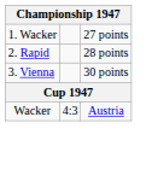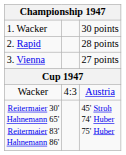 <table class="wikitable float-right">
 <tr>
 <th colspan="3">Championship 1947</th>
 </tr>
 <tr style="vertical-align:top;">
 <td>1. Wacker</td>
 <td></td>
-<td>27 points</td>
+<td>30 points</td>
 </tr>
 <tr style="vertical-align:top;">
 <td>2. <a href='#'>Rapid</a></td>
 <td></td>
 <td>28 points</td>
 </tr>
 <tr style="vertical-align:top;">
 <td>3. <a href='#'>Vienna</a></td>
 <td></td>
-<td>30 points</td>
+<td>27 points</td>
 </tr>
 <tr>
 <th colspan="3">Cup 1947</th>
 </tr>
 <tr style="vertical-align:top;">
 <td align="center">Wacker</td>
 <td align="center">4:3</td>
 <td align="center"><a href='#'>Austria</a></td>
 </tr>
+<tr style="vertical-align:top;">
+<td align="right"><small><a href='#'>Reitermaier</a> 30'</small><br><small><a href='#'>Hahnemann</a> 65'</small><br><small><a href='#'>Reitermaier</a>  83'</small><br><small><a href='#'>Hahnemann</a> 86'</small></td>
+<td></td>
+<td align="left"><small>45' <a href='#'>Stroh</a></small><br><small>74' <a href='#'>Huber</a></small><br><small>75' <a href='#'>Huber</a></small></td>
+</tr>
 </table>
